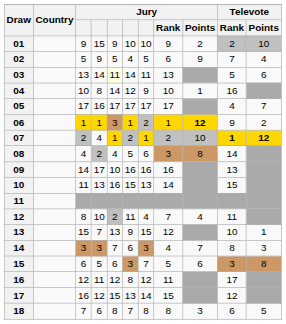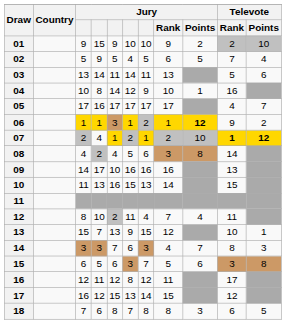 <table class="sortable wikitable collapsible plainrowheaders" style="text-align:center;">
 <tr>
 </tr>
 <tr>
 <th scope="col" rowspan="2">Draw</th>
 <th scope="col" rowspan="2">Country</th>
 <th scope="col" colspan="7">Jury</th>
 <th scope="col" colspan="2">Televote</th>
 </tr>
 <tr>
 <th scope="col"><small></small></th>
 <th scope="col"><small></small></th>
 <th scope="col"><small></small></th>
 <th scope="col"><small></small></th>
 <th scope="col"><small></small></th>
 <th scope="col">Rank</th>
 <th scope="col">Points</th>
 <th scope="col">Rank</th>
 <th scope="col">Points</th>
 </tr>
 <tr>
 <th scope="row" style="text-align:center;">01</th>
 <td style="text-align:left;"></td>
 <td>9</td>
 <td>15</td>
 <td>9</td>
 <td>10</td>
 <td>10</td>
 <td>9</td>
 <td>2</td>
 <td style="background:silver;">2</td>
 <td style="background:silver;">10</td>
 </tr>
 <tr>
 <th scope="row" style="text-align:center;">02</th>
 <td style="text-align:left;"></td>
 <td>5</td>
 <td>9</td>
 <td>5</td>
 <td>4</td>
 <td>5</td>
 <td>6</td>
-<td>9</td>
+<td>5</td>
 <td>7</td>
 <td>4</td>
 </tr>
 <tr>
 <th scope="row" style="text-align:center;">03</th>
 <td style="text-align:left;"></td>
 <td>13</td>
 <td>14</td>
-<td style="background: lightyellow;">11</td>
+<td>11</td>
 <td>14</td>
 <td>11</td>
 <td>13</td>
 <td style="background:#AAAAAA;"></td>
 <td>5</td>
 <td>6</td>
 </tr>
 <tr>
 <th scope="row" style="text-align:center;">04</th>
 <td style="text-align:left;"></td>
 <td>10</td>
 <td>8</td>
 <td>14</td>
 <td>12</td>
 <td>9</td>
 <td>10</td>
 <td>1</td>
 <td>16</td>
 <td style="background:#AAAAAA;"></td>
 </tr>
 <tr>
 <th scope="row" style="text-align:center;">05</th>
 <td style="text-align:left;"></td>
 <td>17</td>
 <td>16</td>
 <td>17</td>
 <td>17</td>
 <td>17</td>
 <td>17</td>
 <td style="background:#AAAAAA;"></td>
 <td>4</td>
 <td>7</td>
 </tr>
 <tr>
 <th scope="row" style="text-align:center;">06</th>
 <td style="text-align:left;"></td>
 <td style="background:gold;">1</td>
 <td style="background:gold;">1</td>
 <td style="background:#CC9966;">3</td>
 <td style="background:gold;">1</td>
 <td style="background:silver;">2</td>
 <td style="background:gold;">1</td>
 <td style="background:gold;"><strong>12</strong></td>
 <td>9</td>
 <td>2</td>
 </tr>
 <tr>
 <th scope="row" style="text-align:center;">07</th>
 <td style="text-align:left;"></td>
 <td style="background:silver;">2</td>
 <td>4</td>
 <td style="background:gold;">1</td>
 <td style="background:silver;">2</td>
 <td style="background:gold;">1</td>
 <td style="background:silver;">2</td>
 <td style="background:silver;">10</td>
 <td style="background:gold;"><strong>1</strong></td>
 <td style="background:gold;"><strong>12</strong></td>
 </tr>
 <tr>
 <th scope="row" style="text-align:center;">08</th>
 <td style="text-align:left;"></td>
 <td>4</td>
 <td style="background:silver;">2</td>
 <td>4</td>
 <td>5</td>
 <td>6</td>
 <td style="background:#CC9966;">3</td>
 <td style="background:#CC9966;">8</td>
 <td>14</td>
 <td style="background:#AAAAAA;"></td>
 </tr>
 <tr>
 <th scope="row" style="text-align:center;">09</th>
 <td style="text-align:left;"></td>
 <td>14</td>
 <td>17</td>
 <td>10</td>
 <td>16</td>
 <td>16</td>
 <td>16</td>
 <td style="background:#AAAAAA;"></td>
 <td>13</td>
 <td style="background:#AAAAAA;"></td>
 </tr>
 <tr>
 <th scope="row" style="text-align:center;">10</th>
 <td style="text-align:left;"></td>
 <td>11</td>
 <td>13</td>
 <td>16</td>
 <td>15</td>
 <td>13</td>
 <td>14</td>
 <td style="background:#AAAAAA;"></td>
 <td>15</td>
 <td style="background:#AAAAAA;"></td>
 </tr>
 <tr class="sortbottom">
 <th scope="row" style="text-align:center;">11</th>
 <td style="text-align:left;"></td>
 <td style="background:#AAAAAA;"></td>
 <td style="background:#AAAAAA;"></td>
 <td style="background:#AAAAAA;"></td>
 <td style="background:#AAAAAA;"></td>
 <td style="background:#AAAAAA;"></td>
 <td style="background:#AAAAAA;"></td>
 <td style="background:#AAAAAA;"></td>
 <td style="background:#AAAAAA;"></td>
 <td style="background:#AAAAAA;"></td>
 </tr>
 <tr>
 <th scope="row" style="text-align:center;">12</th>
 <td style="text-align:left;"></td>
 <td>8</td>
 <td>10</td>
 <td style="background:silver;">2</td>
 <td>11</td>
 <td>4</td>
 <td>7</td>
 <td>4</td>
 <td>11</td>
 <td style="background:#AAAAAA;"></td>
 </tr>
 <tr>
 <th scope="row" style="text-align:center;">13</th>
 <td style="text-align:left;"></td>
 <td>15</td>
 <td>7</td>
 <td>13</td>
 <td>9</td>
 <td>15</td>
 <td>12</td>
 <td style="background:#AAAAAA;"></td>
 <td>10</td>
 <td>1</td>
 </tr>
 <tr>
 <th scope="row" style="text-align:center;">14</th>
 <td style="text-align:left;"></td>
 <td style="background:#CC9966;">3</td>
 <td style="background:#CC9966;">3</td>
 <td>7</td>
 <td>6</td>
 <td style="background:#CC9966;">3</td>
 <td>4</td>
 <td>7</td>
 <td>8</td>
 <td>3</td>
 </tr>
 <tr>
 <th scope="row" style="text-align:center;">15</th>
 <td style="text-align:left;"></td>
 <td>6</td>
 <td>5</td>
 <td>6</td>
 <td style="background:#CC9966;">3</td>
 <td>7</td>
 <td>5</td>
 <td>6</td>
 <td style="background:#CC9966;">3</td>
 <td style="background:#CC9966;">8</td>
 </tr>
 <tr>
 <th scope="row" style="text-align:center;">16</th>
 <td style="text-align:left;"></td>
 <td>12</td>
 <td>11</td>
 <td>12</td>
 <td>8</td>
 <td>12</td>
 <td>11</td>
 <td style="background:#AAAAAA;"></td>
 <td>17</td>
 <td style="background:#AAAAAA;"></td>
 </tr>
 <tr>
 <th scope="row" style="text-align:center;">17</th>
 <td style="text-align:left;"></td>
 <td>16</td>
 <td>12</td>
 <td>15</td>
 <td>13</td>
 <td>14</td>
 <td>15</td>
 <td style="background:#AAAAAA;"></td>
 <td>12</td>
 <td style="background:#AAAAAA;"></td>
 </tr>
 <tr>
 <th scope="row" style="text-align:center;">18</th>
 <td style="text-align:left;"></td>
 <td>7</td>
 <td>6</td>
 <td>8</td>
 <td>7</td>
 <td>8</td>
 <td>8</td>
 <td>3</td>
 <td>6</td>
 <td>5</td>
 </tr>
 </table>
